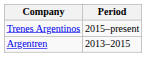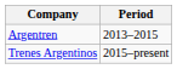 <table class= wikitable>
 <tr>
 <th width=>Company</th>
 <th>Period</th>
 </tr>
 <tr>
+<td><a href='#'>Argentren</a></td>
+<td>2013–2015</td>
+</tr>
+<tr>
 <td><a href='#'>Trenes Argentinos</a></td>
 <td>2015–present</td>
 </tr>
-<tr>
-<td><a href='#'>Argentren</a></td>
-<td>2013–2015</td>
-</tr>
 </table>
